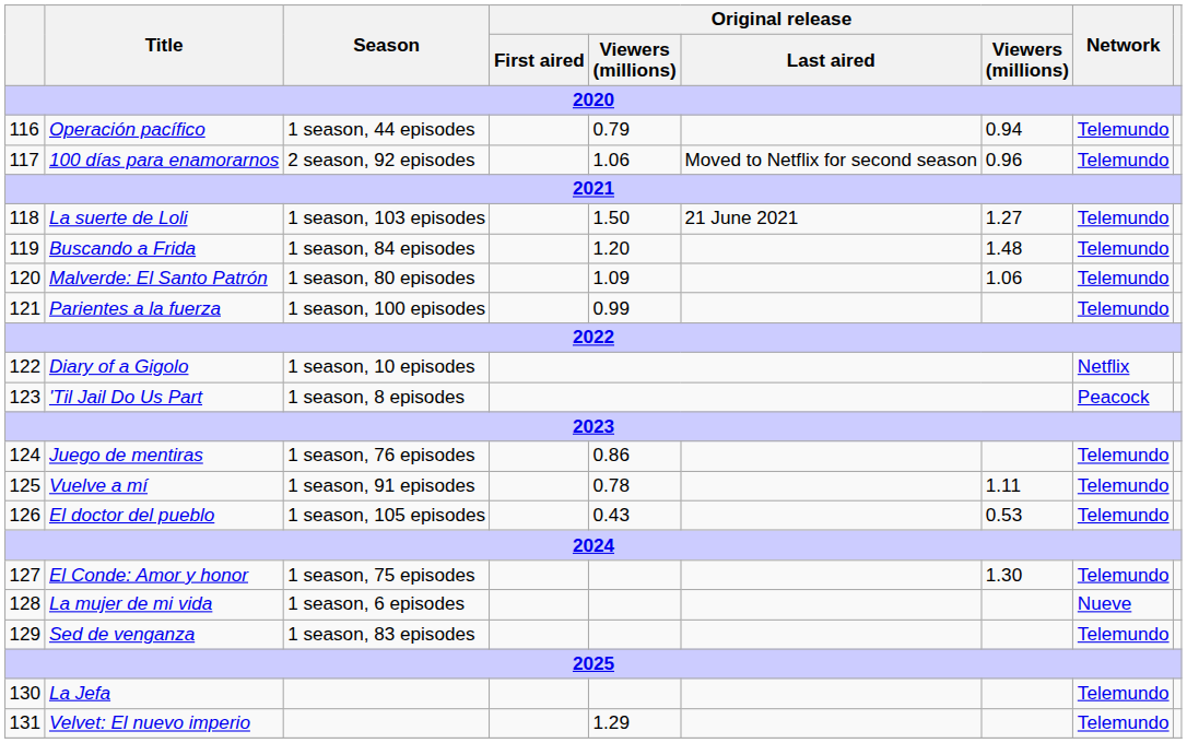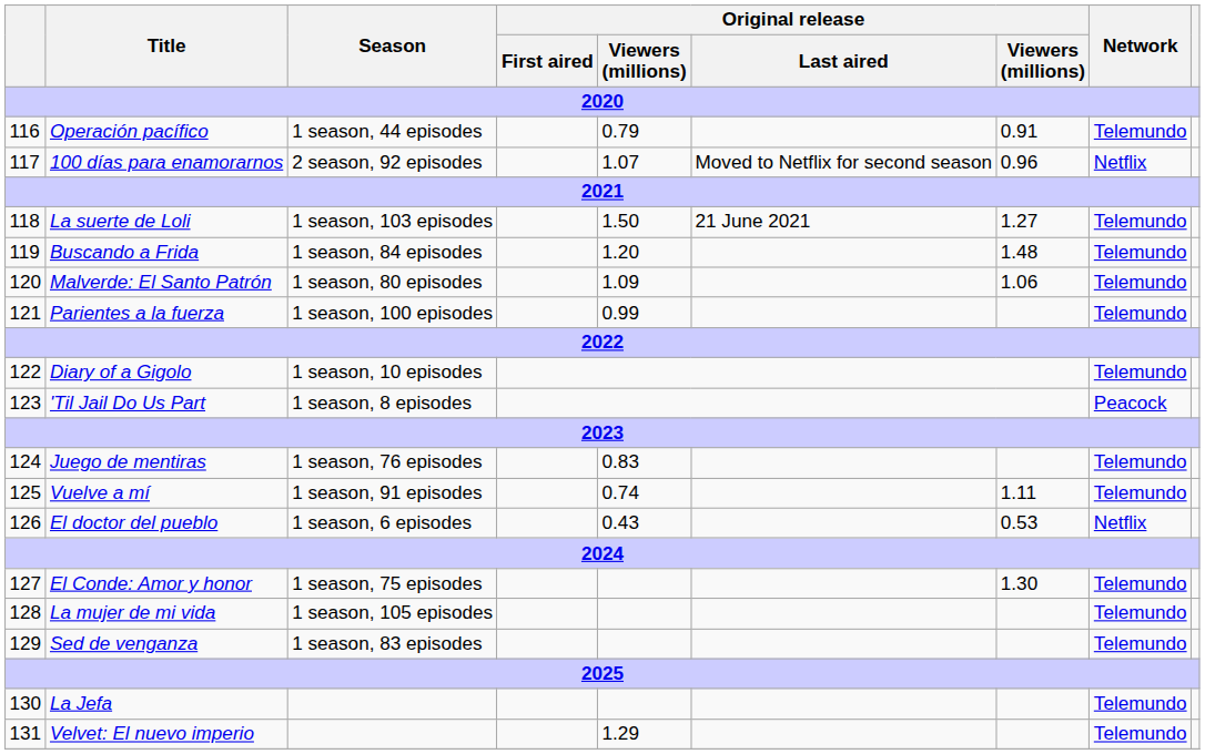 <table class="wikitable sortable">
 <tr>
 <th rowspan="2"></th>
 <th rowspan="2">Title</th>
 <th rowspan="2">Season</th>
 <th colspan="4">Original release</th>
 <th rowspan="2">Network</th>
 <th rowspan="2"></th>
 </tr>
 <tr>
 <th>First aired</th>
 <th>Viewers<br>(millions)</th>
 <th>Last aired</th>
 <th>Viewers<br>(millions)</th>
 </tr>
 <tr>
 <th colspan=10 style="background:#ccccff;"><a href='#'>2020</a></th>
 </tr>
 <tr>
 <td>116</td>
 <td><em><a href='#'>Operación pacífico</a></em></td>
 <td>1 season, 44 episodes</td>
 <td></td>
 <td>0.79</td>
 <td></td>
-<td>0.94</td>
+<td>0.91</td>
 <td><a href='#'>Telemundo</a></td>
 <td></td>
 </tr>
 <tr>
 <td>117</td>
 <td><em><a href='#'>100 días para enamorarnos</a></em></td>
 <td>2 season, 92 episodes</td>
 <td></td>
-<td>1.06 </td>
+<td>1.07 </td>
 <td>Moved to Netflix for second season</td>
 <td>0.96 </td>
-<td><a href='#'>Telemundo</a></td>
+<td><a href='#'>Netflix</a></td>
 <td></td>
 </tr>
 <tr>
 <th colspan=10 style="background:#ccccff;"><a href='#'>2021</a></th>
 </tr>
 <tr>
 <td>118</td>
 <td><em><a href='#'>La suerte de Loli</a></em></td>
 <td>1 season, 103 episodes</td>
 <td></td>
 <td>1.50</td>
 <td>21 June 2021</td>
 <td>1.27</td>
 <td><a href='#'>Telemundo</a></td>
 <td></td>
 </tr>
 <tr>
 <td>119</td>
 <td><em><a href='#'>Buscando a Frida</a></em></td>
 <td>1 season, 84 episodes</td>
 <td></td>
 <td>1.20</td>
 <td></td>
 <td>1.48</td>
 <td><a href='#'>Telemundo</a></td>
 <td></td>
 </tr>
 <tr>
 <td>120</td>
 <td><em><a href='#'>Malverde: El Santo Patrón</a></em></td>
 <td>1 season, 80 episodes</td>
 <td></td>
 <td>1.09</td>
 <td></td>
 <td>1.06</td>
 <td><a href='#'>Telemundo</a></td>
 <td></td>
 </tr>
 <tr>
 <td>121</td>
 <td><em><a href='#'>Parientes a la fuerza</a></em></td>
 <td>1 season, 100 episodes</td>
 <td></td>
 <td>0.99</td>
 <td></td>
 <td></td>
 <td><a href='#'>Telemundo</a></td>
 <td></td>
 </tr>
 <tr>
 <th colspan=10 style="background:#ccccff;"><a href='#'>2022</a></th>
 </tr>
 <tr>
 <td>122</td>
 <td><em><a href='#'>Diary of a Gigolo</a></em></td>
 <td>1 season, 10 episodes</td>
 <td colspan="4"></td>
-<td><a href='#'>Netflix</a></td>
+<td><a href='#'>Telemundo</a></td>
 <td></td>
 </tr>
 <tr>
 <td>123</td>
 <td><em><a href='#'>'Til Jail Do Us Part</a></em></td>
 <td>1 season, 8 episodes</td>
 <td colspan="4"></td>
 <td><a href='#'>Peacock</a></td>
 <td></td>
 </tr>
 <tr>
 <th colspan=10 style="background:#ccccff;"><a href='#'>2023</a></th>
 </tr>
 <tr>
 <td>124</td>
 <td><em><a href='#'>Juego de mentiras</a></em></td>
 <td>1 season, 76 episodes</td>
 <td></td>
-<td>0.86</td>
+<td>0.83</td>
 <td></td>
 <td></td>
 <td><a href='#'>Telemundo</a></td>
 <td></td>
 </tr>
 <tr>
 <td>125</td>
 <td><em><a href='#'>Vuelve a mí</a></em></td>
 <td>1 season, 91 episodes</td>
 <td></td>
-<td>0.78</td>
+<td>0.74</td>
 <td></td>
 <td>1.11</td>
 <td><a href='#'>Telemundo</a></td>
 <td></td>
 </tr>
 <tr>
 <td>126</td>
 <td><em><a href='#'>El doctor del pueblo</a></em></td>
-<td>1 season, 105 episodes</td>
+<td>1 season, 6 episodes</td>
 <td></td>
 <td>0.43</td>
 <td></td>
 <td>0.53</td>
-<td><a href='#'>Telemundo</a></td>
+<td><a href='#'>Netflix</a></td>
 <td></td>
 </tr>
 <tr>
 <th colspan=10 style="background:#ccccff;"><a href='#'>2024</a></th>
 </tr>
 <tr>
 <td>127</td>
 <td><em><a href='#'>El Conde: Amor y honor</a></em></td>
 <td>1 season, 75 episodes</td>
 <td></td>
 <td></td>
 <td></td>
 <td>1.30</td>
 <td><a href='#'>Telemundo</a></td>
 <td></td>
 </tr>
 <tr>
 <td>128</td>
 <td><em><a href='#'>La mujer de mi vida</a></em></td>
-<td>1 season, 6 episodes</td>
+<td>1 season, 105 episodes</td>
 <td></td>
 <td></td>
 <td></td>
 <td></td>
-<td><a href='#'>Nueve</a></td>
+<td><a href='#'>Telemundo</a></td>
 <td></td>
 </tr>
 <tr>
 <td>129</td>
 <td><em><a href='#'>Sed de venganza</a></em></td>
 <td>1 season, 83 episodes</td>
 <td></td>
 <td></td>
 <td></td>
 <td></td>
 <td><a href='#'>Telemundo</a></td>
 <td></td>
 </tr>
 <tr>
 <th colspan=10 style="background:#ccccff;"><a href='#'>2025</a></th>
 </tr>
 <tr>
 <td>130</td>
 <td><em><a href='#'>La Jefa</a></em></td>
 <td></td>
 <td></td>
 <td></td>
 <td></td>
 <td></td>
 <td><a href='#'>Telemundo</a></td>
 <td></td>
 </tr>
 <tr>
 <td>131</td>
 <td><em><a href='#'>Velvet: El nuevo imperio</a></em></td>
 <td></td>
 <td></td>
 <td>1.29</td>
 <td></td>
 <td></td>
 <td><a href='#'>Telemundo</a></td>
 <td></td>
 </tr>
 <tr>
 </tr>
 </table>
